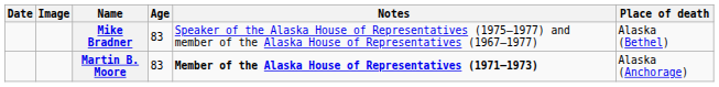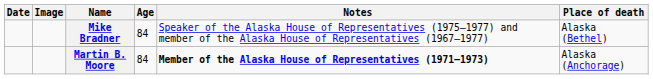 <table class="wikitable sortable plainrowheaders">
 <tr valign=bottom>
 <th scope="col">Date</th>
 <th scope="col">Image</th>
 <th scope="col">Name</th>
 <th scope="col">Age</th>
 <th scope="col">Notes</th>
 <th scope="col">Place of death</th>
 </tr>
 <tr>
 <td></td>
 <td></td>
 <th scope="row"><a href='#'>Mike Bradner</a></th>
-<td>83</td>
+<td>84</td>
 <td><a href='#'>Speaker of the Alaska House of Representatives</a> (1975–1977) and member of the <a href='#'>Alaska House of Representatives</a> (1967–1977)</td>
 <td>Alaska (<a href='#'>Bethel</a>)</td>
 </tr>
 <tr>
 <td></td>
 <td></td>
 <th scope="row"><a href='#'>Martin B. Moore</a></th>
-<td>83</td>
+<td>84</td>
 <td><strong>Member of the <a href='#'>Alaska House of Representatives</a> (1971–1973)</strong></td>
 <td>Alaska (<a href='#'>Anchorage</a>)</td>
 </tr>
 </table>
